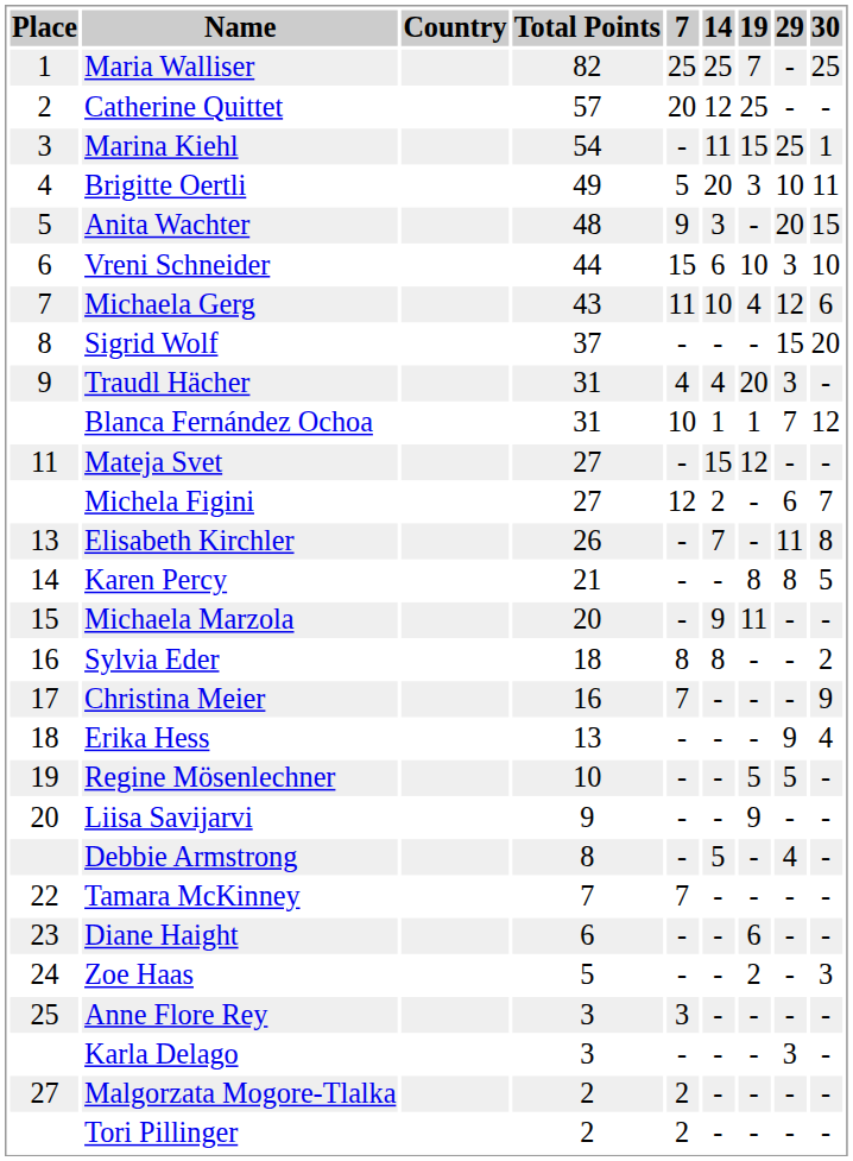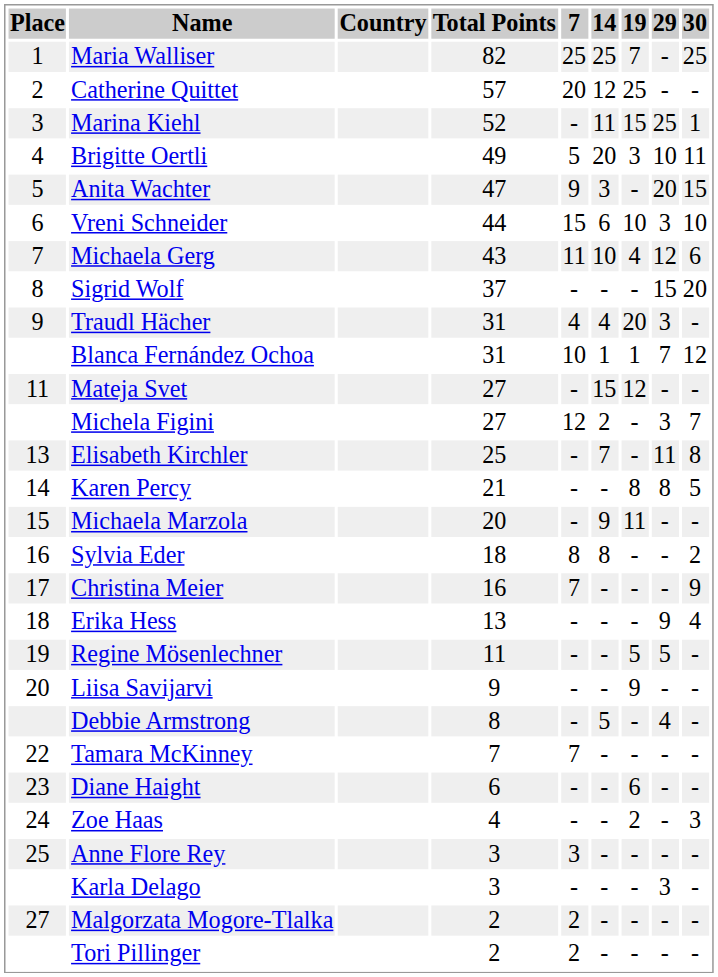 <table border="0" style="border: 1px solid #999; background-color:#FFFFFF; text-align:center">
 <tr align="center" bgcolor="#CCCCCC">
 <th>Place</th>
 <th>Name</th>
 <th>Country</th>
 <th>Total Points</th>
 <th>7</th>
 <th>14</th>
 <th>19</th>
 <th>29</th>
 <th>30</th>
 </tr>
 <tr bgcolor="#EFEFEF">
 <td>1</td>
 <td align="left"><a href='#'>Maria Walliser</a></td>
 <td align="left"></td>
 <td>82</td>
 <td>25</td>
 <td>25</td>
 <td>7</td>
 <td>-</td>
 <td>25</td>
 </tr>
 <tr>
 <td>2</td>
 <td align="left"><a href='#'>Catherine Quittet</a></td>
 <td align="left"></td>
 <td>57</td>
 <td>20</td>
 <td>12</td>
 <td>25</td>
 <td>-</td>
 <td>-</td>
 </tr>
 <tr bgcolor="#EFEFEF">
 <td>3</td>
 <td align="left"><a href='#'>Marina Kiehl</a></td>
 <td align="left"></td>
-<td>54</td>
+<td>52</td>
 <td>-</td>
 <td>11</td>
 <td>15</td>
 <td>25</td>
 <td>1</td>
 </tr>
 <tr>
 <td>4</td>
 <td align="left"><a href='#'>Brigitte Oertli</a></td>
 <td align="left"></td>
 <td>49</td>
 <td>5</td>
 <td>20</td>
 <td>3</td>
 <td>10</td>
 <td>11</td>
 </tr>
 <tr bgcolor="#EFEFEF">
 <td>5</td>
 <td align="left"><a href='#'>Anita Wachter</a></td>
 <td align="left"></td>
-<td>48</td>
+<td>47</td>
 <td>9</td>
 <td>3</td>
 <td>-</td>
 <td>20</td>
 <td>15</td>
 </tr>
 <tr>
 <td>6</td>
 <td align="left"><a href='#'>Vreni Schneider</a></td>
 <td align="left"></td>
 <td>44</td>
 <td>15</td>
 <td>6</td>
 <td>10</td>
 <td>3</td>
 <td>10</td>
 </tr>
 <tr bgcolor="#EFEFEF">
 <td>7</td>
 <td align="left"><a href='#'>Michaela Gerg</a></td>
 <td align="left"></td>
 <td>43</td>
 <td>11</td>
 <td>10</td>
 <td>4</td>
 <td>12</td>
 <td>6</td>
 </tr>
 <tr>
 <td>8</td>
 <td align="left"><a href='#'>Sigrid Wolf</a></td>
 <td align="left"></td>
 <td>37</td>
 <td>-</td>
 <td>-</td>
 <td>-</td>
 <td>15</td>
 <td>20</td>
 </tr>
 <tr bgcolor="#EFEFEF">
 <td>9</td>
 <td align="left"><a href='#'>Traudl Hächer</a></td>
 <td align="left"></td>
 <td>31</td>
 <td>4</td>
 <td>4</td>
 <td>20</td>
 <td>3</td>
 <td>-</td>
 </tr>
 <tr>
 <td></td>
 <td align="left"><a href='#'>Blanca Fernández Ochoa</a></td>
 <td align="left"></td>
 <td>31</td>
 <td>10</td>
 <td>1</td>
 <td>1</td>
 <td>7</td>
 <td>12</td>
 </tr>
 <tr bgcolor="#EFEFEF">
 <td>11</td>
 <td align="left"><a href='#'>Mateja Svet</a></td>
 <td align="left"></td>
 <td>27</td>
 <td>-</td>
 <td>15</td>
 <td>12</td>
 <td>-</td>
 <td>-</td>
 </tr>
 <tr>
 <td></td>
 <td align="left"><a href='#'>Michela Figini</a></td>
 <td align="left"></td>
 <td>27</td>
 <td>12</td>
 <td>2</td>
 <td>-</td>
-<td>6</td>
+<td>3</td>
 <td>7</td>
 </tr>
 <tr bgcolor="#EFEFEF">
 <td>13</td>
 <td align="left"><a href='#'>Elisabeth Kirchler</a></td>
 <td align="left"></td>
-<td>26</td>
+<td>25</td>
 <td>-</td>
 <td>7</td>
 <td>-</td>
 <td>11</td>
 <td>8</td>
 </tr>
 <tr>
 <td>14</td>
 <td align="left"><a href='#'>Karen Percy</a></td>
 <td align="left"></td>
 <td>21</td>
 <td>-</td>
 <td>-</td>
 <td>8</td>
 <td>8</td>
 <td>5</td>
 </tr>
 <tr bgcolor="#EFEFEF">
 <td>15</td>
 <td align="left"><a href='#'>Michaela Marzola</a></td>
 <td align="left"></td>
 <td>20</td>
 <td>-</td>
 <td>9</td>
 <td>11</td>
 <td>-</td>
 <td>-</td>
 </tr>
 <tr>
 <td>16</td>
 <td align="left"><a href='#'>Sylvia Eder</a></td>
 <td align="left"></td>
 <td>18</td>
 <td>8</td>
 <td>8</td>
 <td>-</td>
 <td>-</td>
 <td>2</td>
 </tr>
 <tr bgcolor="#EFEFEF">
 <td>17</td>
 <td align="left"><a href='#'>Christina Meier</a></td>
 <td align="left"></td>
 <td>16</td>
 <td>7</td>
 <td>-</td>
 <td>-</td>
 <td>-</td>
 <td>9</td>
 </tr>
 <tr>
 <td>18</td>
 <td align="left"><a href='#'>Erika Hess</a></td>
 <td align="left"></td>
 <td>13</td>
 <td>-</td>
 <td>-</td>
 <td>-</td>
 <td>9</td>
 <td>4</td>
 </tr>
 <tr bgcolor="#EFEFEF">
 <td>19</td>
 <td align="left"><a href='#'>Regine Mösenlechner</a></td>
 <td align="left"></td>
-<td>10</td>
+<td>11</td>
 <td>-</td>
 <td>-</td>
 <td>5</td>
 <td>5</td>
 <td>-</td>
 </tr>
 <tr>
 <td>20</td>
 <td align="left"><a href='#'>Liisa Savijarvi</a></td>
 <td align="left"></td>
 <td>9</td>
 <td>-</td>
 <td>-</td>
 <td>9</td>
 <td>-</td>
 <td>-</td>
 </tr>
 <tr bgcolor="#EFEFEF">
 <td></td>
 <td align="left"><a href='#'>Debbie Armstrong</a></td>
 <td align="left"></td>
 <td>8</td>
 <td>-</td>
 <td>5</td>
 <td>-</td>
 <td>4</td>
 <td>-</td>
 </tr>
 <tr>
 <td>22</td>
 <td align="left"><a href='#'>Tamara McKinney</a></td>
 <td align="left"></td>
 <td>7</td>
 <td>7</td>
 <td>-</td>
 <td>-</td>
 <td>-</td>
 <td>-</td>
 </tr>
 <tr bgcolor="#EFEFEF">
 <td>23</td>
 <td align="left"><a href='#'>Diane Haight</a></td>
 <td align="left"></td>
 <td>6</td>
 <td>-</td>
 <td>-</td>
 <td>6</td>
 <td>-</td>
 <td>-</td>
 </tr>
 <tr>
 <td>24</td>
 <td align="left"><a href='#'>Zoe Haas</a></td>
 <td align="left"></td>
-<td>5</td>
+<td>4</td>
 <td>-</td>
 <td>-</td>
 <td>2</td>
 <td>-</td>
 <td>3</td>
 </tr>
 <tr bgcolor="#EFEFEF">
 <td>25</td>
 <td align="left"><a href='#'>Anne Flore Rey</a></td>
 <td align="left"></td>
 <td>3</td>
 <td>3</td>
 <td>-</td>
 <td>-</td>
 <td>-</td>
 <td>-</td>
 </tr>
 <tr>
 <td></td>
 <td align="left"><a href='#'>Karla Delago</a></td>
 <td align="left"></td>
 <td>3</td>
 <td>-</td>
 <td>-</td>
 <td>-</td>
 <td>3</td>
 <td>-</td>
 </tr>
 <tr bgcolor="#EFEFEF">
 <td>27</td>
 <td align="left"><a href='#'>Malgorzata Mogore-Tlalka</a></td>
 <td align="left"></td>
 <td>2</td>
 <td>2</td>
 <td>-</td>
 <td>-</td>
 <td>-</td>
 <td>-</td>
 </tr>
 <tr>
 <td></td>
 <td align="left"><a href='#'>Tori Pillinger</a></td>
 <td align="left"></td>
 <td>2</td>
 <td>2</td>
 <td>-</td>
 <td>-</td>
 <td>-</td>
 <td>-</td>
 </tr>
 </table>
